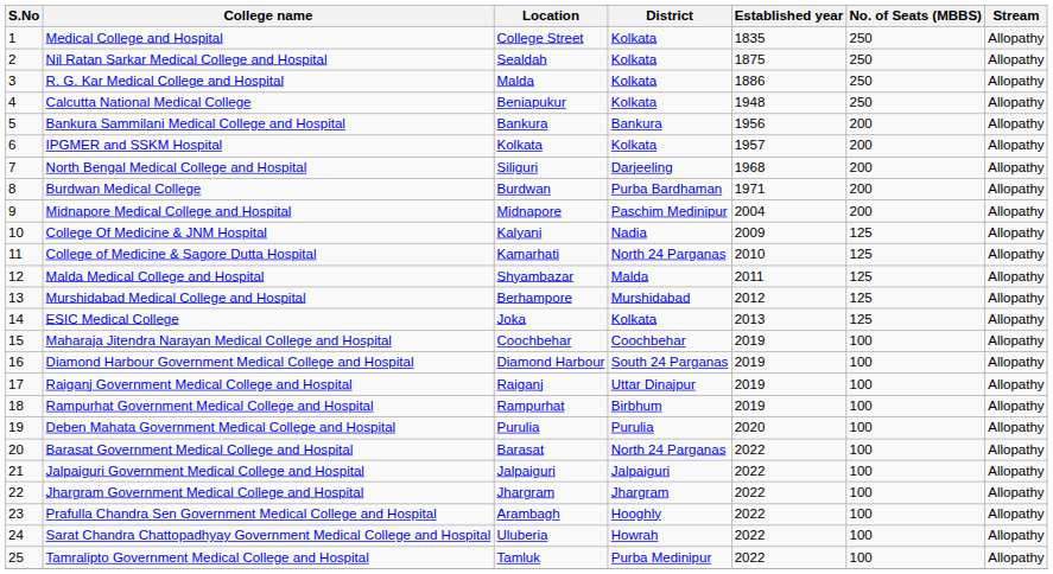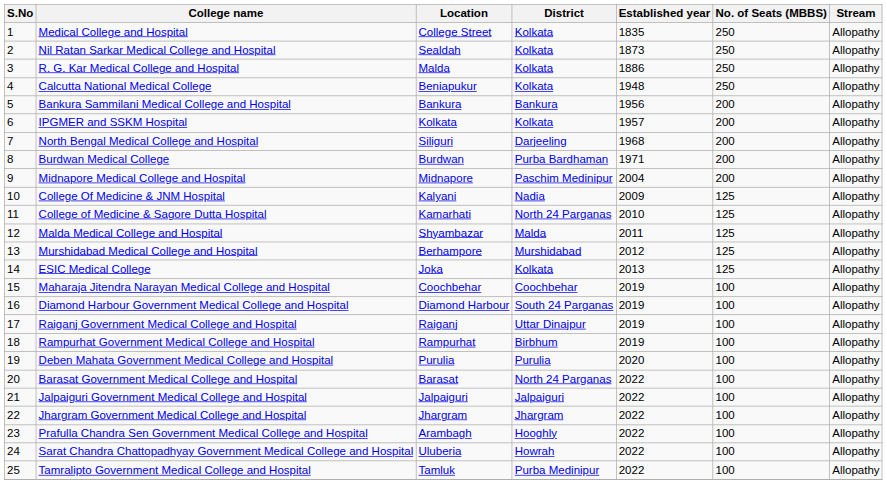 <table class="wikitable sortable">
 <tr>
 <th>S.No</th>
 <th>College name</th>
 <th>Location</th>
 <th>District</th>
 <th>Established year</th>
 <th>No. of Seats (MBBS)</th>
 <th>Stream</th>
 </tr>
 <tr>
 <td>1</td>
 <td><a href='#'>Medical College and Hospital</a></td>
 <td><a href='#'>College Street</a></td>
 <td><a href='#'>Kolkata</a></td>
 <td>1835</td>
 <td>250</td>
 <td>Allopathy</td>
 </tr>
 <tr>
 <td>2</td>
 <td><a href='#'>Nil Ratan Sarkar Medical College and Hospital</a></td>
 <td><a href='#'>Sealdah</a></td>
 <td><a href='#'>Kolkata</a></td>
-<td>1875</td>
+<td>1873</td>
 <td>250</td>
 <td>Allopathy</td>
 </tr>
 <tr>
 <td>3</td>
 <td><a href='#'>R. G. Kar Medical College and Hospital</a></td>
 <td><a href='#'>Malda</a></td>
 <td><a href='#'>Kolkata</a></td>
 <td>1886</td>
 <td>250</td>
 <td>Allopathy</td>
 </tr>
 <tr>
 <td>4</td>
 <td><a href='#'>Calcutta National Medical College</a></td>
 <td><a href='#'>Beniapukur</a></td>
 <td><a href='#'>Kolkata</a></td>
 <td>1948</td>
 <td>250</td>
 <td>Allopathy</td>
 </tr>
 <tr>
 <td>5</td>
 <td><a href='#'>Bankura Sammilani Medical College and Hospital</a></td>
 <td><a href='#'>Bankura</a></td>
 <td><a href='#'>Bankura</a></td>
 <td>1956</td>
 <td>200</td>
 <td>Allopathy</td>
 </tr>
 <tr>
 <td>6</td>
 <td><a href='#'>IPGMER and SSKM Hospital</a></td>
 <td><a href='#'>Kolkata</a></td>
 <td><a href='#'>Kolkata</a></td>
 <td>1957</td>
 <td>200</td>
 <td>Allopathy</td>
 </tr>
 <tr>
 <td>7</td>
 <td><a href='#'>North Bengal Medical College and Hospital</a></td>
 <td><a href='#'>Siliguri</a></td>
 <td><a href='#'>Darjeeling</a></td>
 <td>1968</td>
 <td>200</td>
 <td>Allopathy</td>
 </tr>
 <tr>
 <td>8</td>
 <td><a href='#'>Burdwan Medical College</a></td>
 <td><a href='#'>Burdwan</a></td>
 <td><a href='#'>Purba Bardhaman</a></td>
 <td>1971</td>
 <td>200</td>
 <td>Allopathy</td>
 </tr>
 <tr>
 <td>9</td>
 <td><a href='#'>Midnapore Medical College and Hospital</a></td>
 <td><a href='#'>Midnapore</a></td>
 <td><a href='#'>Paschim Medinipur</a></td>
 <td>2004</td>
 <td>200</td>
 <td>Allopathy</td>
 </tr>
 <tr>
 <td>10</td>
 <td><a href='#'>College Of Medicine & JNM Hospital</a></td>
 <td><a href='#'>Kalyani</a></td>
 <td><a href='#'>Nadia</a></td>
 <td>2009</td>
 <td>125</td>
 <td>Allopathy</td>
 </tr>
 <tr>
 <td>11</td>
 <td><a href='#'>College of Medicine & Sagore Dutta Hospital</a></td>
 <td><a href='#'>Kamarhati</a></td>
 <td><a href='#'>North 24 Parganas</a></td>
 <td>2010</td>
 <td>125</td>
 <td>Allopathy</td>
 </tr>
 <tr>
 <td>12</td>
 <td><a href='#'>Malda Medical College and Hospital</a></td>
 <td><a href='#'>Shyambazar</a></td>
 <td><a href='#'>Malda</a></td>
 <td>2011</td>
 <td>125</td>
 <td>Allopathy</td>
 </tr>
 <tr>
 <td>13</td>
 <td><a href='#'>Murshidabad Medical College and Hospital</a></td>
 <td><a href='#'>Berhampore</a></td>
 <td><a href='#'>Murshidabad</a></td>
 <td>2012</td>
 <td>125</td>
 <td>Allopathy</td>
 </tr>
 <tr>
 <td>14</td>
 <td><a href='#'>ESIC Medical College</a></td>
 <td><a href='#'>Joka</a></td>
 <td><a href='#'>Kolkata</a></td>
 <td>2013</td>
 <td>125</td>
 <td>Allopathy</td>
 </tr>
 <tr>
 <td>15</td>
 <td><a href='#'>Maharaja Jitendra Narayan Medical College and Hospital</a></td>
 <td><a href='#'>Coochbehar</a></td>
 <td><a href='#'>Coochbehar</a></td>
 <td>2019</td>
 <td>100</td>
 <td>Allopathy</td>
 </tr>
 <tr>
 <td>16</td>
 <td><a href='#'>Diamond Harbour Government Medical College and Hospital</a></td>
 <td><a href='#'>Diamond Harbour</a></td>
 <td><a href='#'>South 24 Parganas</a></td>
 <td>2019</td>
 <td>100</td>
 <td>Allopathy</td>
 </tr>
 <tr>
 <td>17</td>
 <td><a href='#'>Raiganj Government Medical College and Hospital</a></td>
 <td><a href='#'>Raiganj</a></td>
 <td><a href='#'>Uttar Dinajpur</a></td>
 <td>2019</td>
 <td>100</td>
 <td>Allopathy</td>
 </tr>
 <tr>
 <td>18</td>
 <td><a href='#'>Rampurhat Government Medical College and Hospital</a></td>
 <td><a href='#'>Rampurhat</a></td>
 <td><a href='#'>Birbhum</a></td>
 <td>2019</td>
 <td>100</td>
 <td>Allopathy</td>
 </tr>
 <tr>
 <td>19</td>
 <td><a href='#'>Deben Mahata Government Medical College and Hospital</a></td>
 <td><a href='#'>Purulia</a></td>
 <td><a href='#'>Purulia</a></td>
 <td>2020</td>
 <td>100</td>
 <td>Allopathy</td>
 </tr>
 <tr>
 <td>20</td>
 <td><a href='#'>Barasat Government Medical College and Hospital</a></td>
 <td><a href='#'>Barasat</a></td>
 <td><a href='#'>North 24 Parganas</a></td>
 <td>2022</td>
 <td>100</td>
 <td>Allopathy</td>
 </tr>
 <tr>
 <td>21</td>
 <td><a href='#'>Jalpaiguri Government Medical College and Hospital</a></td>
 <td><a href='#'>Jalpaiguri</a></td>
 <td><a href='#'>Jalpaiguri</a></td>
 <td>2022</td>
 <td>100</td>
 <td>Allopathy</td>
 </tr>
 <tr>
 <td>22</td>
 <td><a href='#'>Jhargram Government Medical College and Hospital</a></td>
 <td><a href='#'>Jhargram</a></td>
 <td><a href='#'>Jhargram</a></td>
 <td>2022</td>
 <td>100</td>
 <td>Allopathy</td>
 </tr>
 <tr>
 <td>23</td>
 <td><a href='#'>Prafulla Chandra Sen Government Medical College and Hospital</a></td>
 <td><a href='#'>Arambagh</a></td>
 <td><a href='#'>Hooghly</a></td>
 <td>2022</td>
 <td>100</td>
 <td>Allopathy</td>
 </tr>
 <tr>
 <td>24</td>
 <td><a href='#'>Sarat Chandra Chattopadhyay Government Medical College and Hospital</a></td>
 <td><a href='#'>Uluberia</a></td>
 <td><a href='#'>Howrah</a></td>
 <td>2022</td>
 <td>100</td>
 <td>Allopathy</td>
 </tr>
 <tr>
 <td>25</td>
 <td><a href='#'>Tamralipto Government Medical College and Hospital</a></td>
 <td><a href='#'>Tamluk</a></td>
 <td><a href='#'>Purba Medinipur</a></td>
 <td>2022</td>
 <td>100</td>
 <td>Allopathy</td>
 </tr>
 <tr>
 </tr>
 </table>
